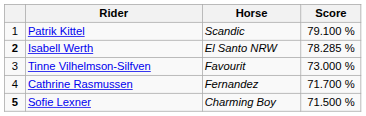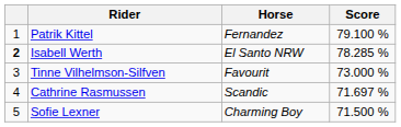 <table class="wikitable" style="font-size: 90%">
 <tr>
 <th width=20></th>
 <th width=220>Rider</th>
 <th width=120>Horse</th>
 <th width=70>Score</th>
 </tr>
 <tr>
 <td align=center>1</td>
 <td> <a href='#'>Patrik Kittel</a></td>
-<td><em>Scandic</em></td>
+<td><em>Fernandez</em></td>
 <td align=center>79.100 %</td>
 </tr>
 <tr>
 <td align=center><strong>2</strong></td>
 <td> <a href='#'>Isabell Werth</a></td>
 <td><em>El Santo NRW</em></td>
 <td align=center>78.285 %</td>
 </tr>
 <tr>
 <td align=center>3</td>
 <td> <a href='#'>Tinne Vilhelmson-Silfven</a></td>
 <td><em>Favourit</em></td>
 <td align=center>73.000 %</td>
 </tr>
 <tr>
 <td align=center>4</td>
 <td> <a href='#'>Cathrine Rasmussen</a></td>
-<td><em>Fernandez</em></td>
-<td align=center>71.700 %</td>
+<td><em>Scandic</em></td>
+<td align=center>71.697 %</td>
 </tr>
 <tr>
-<td align=center><strong>5</strong></td>
+<td align=center>5</td>
 <td> <a href='#'>Sofie Lexner</a></td>
 <td><em>Charming Boy</em></td>
 <td align=center>71.500 %</td>
 </tr>
 </table>
